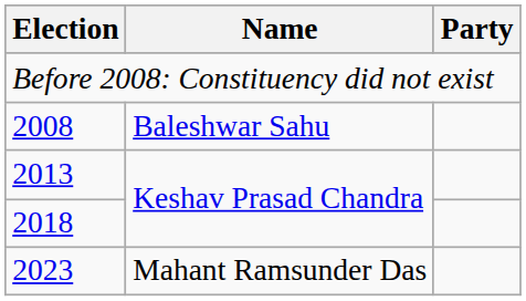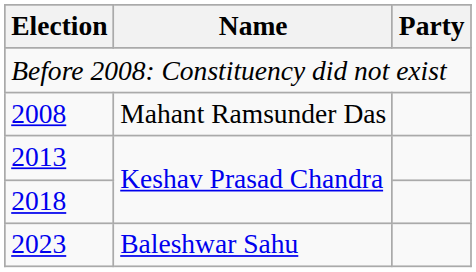 <table class="wikitable sortable">
 <tr>
 <th>Election</th>
 <th>Name</th>
 <th colspan=2>Party</th>
 </tr>
 <tr>
 <td colspan="4"><em>Before 2008: Constituency did not exist</em></td>
 </tr>
 <tr>
 <td><a href='#'>2008</a></td>
-<td><a href='#'>Baleshwar Sahu</a></td>
+<td>Mahant Ramsunder Das</td>
 <td></td>
 </tr>
 <tr>
 <td><a href='#'>2013</a></td>
 <td rowspan="2"><a href='#'>Keshav Prasad Chandra</a></td>
 <td></td>
 </tr>
 <tr>
 <td><a href='#'>2018</a></td>
 </tr>
 <tr>
 <td><a href='#'>2023</a></td>
-<td>Mahant Ramsunder Das</td>
+<td><a href='#'>Baleshwar Sahu</a></td>
 <td></td>
 </tr>
 </table>
